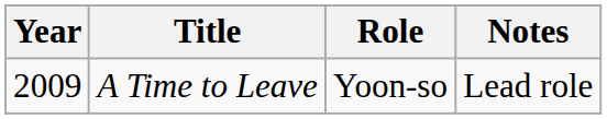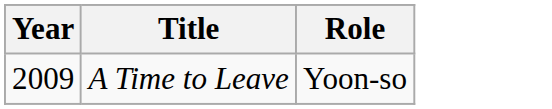 <table class="wikitable">
 <tr>
 <th>Year</th>
 <th>Title</th>
 <th>Role</th>
-<th>Notes</th>
 </tr>
 <tr>
 <td>2009</td>
 <td><em>A Time to Leave</em></td>
 <td>Yoon-so</td>
-<td>Lead role</td>
 </tr>
 </table>
